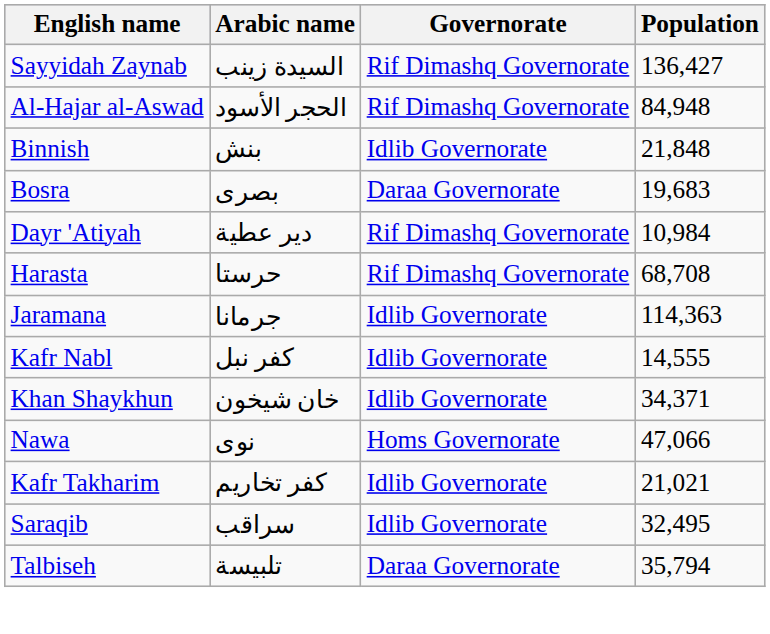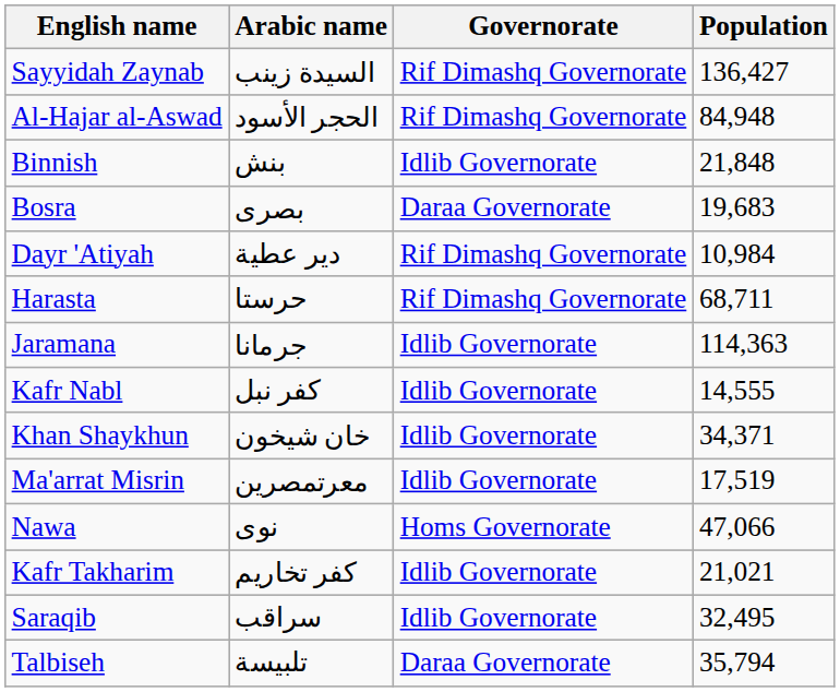 <table class="wikitable sortable" style="border-collapse:collapse">
 <tr bgcolor=#E6E6FA>
 <th>English name</th>
 <th>Arabic name</th>
 <th>Governorate</th>
 <th>Population</th>
 </tr>
 <tr>
 <td><a href='#'>Sayyidah Zaynab</a></td>
 <td>السيدة زينب</td>
 <td><a href='#'>Rif Dimashq Governorate</a></td>
 <td>136,427</td>
 </tr>
 <tr>
 <td><a href='#'>Al-Hajar al-Aswad</a></td>
 <td>الحجر الأسود</td>
 <td><a href='#'>Rif Dimashq Governorate</a></td>
 <td>84,948</td>
 </tr>
 <tr>
 <td><a href='#'>Binnish</a></td>
 <td>بنش</td>
 <td><a href='#'>Idlib Governorate</a></td>
 <td>21,848</td>
 </tr>
 <tr>
 <td><a href='#'>Bosra</a></td>
 <td>بصرى</td>
 <td><a href='#'>Daraa Governorate</a></td>
 <td>19,683</td>
 </tr>
 <tr>
 <td><a href='#'>Dayr 'Atiyah</a></td>
 <td>دير عطية</td>
 <td><a href='#'>Rif Dimashq Governorate</a></td>
 <td>10,984</td>
 </tr>
 <tr>
 <td><a href='#'>Harasta</a></td>
 <td>حرستا</td>
 <td><a href='#'>Rif Dimashq Governorate</a></td>
-<td>68,708</td>
+<td>68,711</td>
 </tr>
 <tr>
 <td><a href='#'>Jaramana</a></td>
 <td>جرمانا</td>
 <td><a href='#'>Idlib Governorate</a></td>
 <td>114,363</td>
 </tr>
 <tr>
 <td><a href='#'>Kafr Nabl</a></td>
 <td>كفر نبل</td>
 <td><a href='#'>Idlib Governorate</a></td>
 <td>14,555</td>
 </tr>
 <tr>
 <td><a href='#'>Khan Shaykhun</a></td>
 <td>خان شيخون</td>
 <td><a href='#'>Idlib Governorate</a></td>
 <td>34,371</td>
+</tr>
+<tr>
+<td><a href='#'>Ma'arrat Misrin</a></td>
+<td>معرتمصرين</td>
+<td><a href='#'>Idlib Governorate</a></td>
+<td>17,519</td>
 </tr>
 <tr>
 <td><a href='#'>Nawa</a></td>
 <td>نوى</td>
 <td><a href='#'>Homs Governorate</a></td>
 <td>47,066</td>
 </tr>
 <tr>
 <td><a href='#'>Kafr Takharim</a></td>
 <td>كفر تخاريم</td>
 <td><a href='#'>Idlib Governorate</a></td>
 <td>21,021</td>
 </tr>
 <tr>
 <td><a href='#'>Saraqib</a></td>
 <td>سراقب</td>
 <td><a href='#'>Idlib Governorate</a></td>
 <td>32,495</td>
 </tr>
 <tr>
 <td><a href='#'>Talbiseh</a></td>
 <td>تلبيسة</td>
 <td><a href='#'>Daraa Governorate</a></td>
 <td>35,794</td>
 </tr>
 </table>
